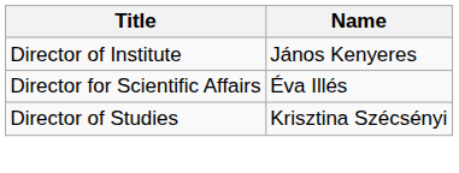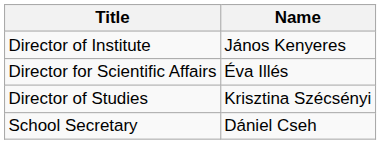 <table class="wikitable">
 <tr>
 <th>Title</th>
 <th>Name</th>
 </tr>
 <tr>
 <td>Director of Institute</td>
 <td>János Kenyeres</td>
 </tr>
 <tr>
 <td>Director for Scientific Affairs</td>
 <td>Éva Illés</td>
 </tr>
 <tr>
 <td>Director of Studies</td>
 <td>Krisztina Szécsényi</td>
 </tr>
+<tr>
+<td>School Secretary</td>
+<td>Dániel Cseh</td>
+</tr>
 </table>
